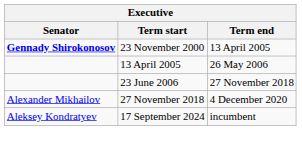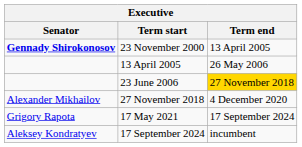 <table class="wikitable sortable">
 <tr>
 <th colspan=3>Executive</th>
 </tr>
 <tr>
 <th>Senator</th>
 <th>Term start</th>
 <th>Term end</th>
 </tr>
 <tr>
 <td><strong><a href='#'>Gennady Shirokonosov</a></strong></td>
 <td>23 November 2000</td>
 <td>13 April 2005</td>
 </tr>
 <tr>
 <td></td>
 <td>13 April 2005</td>
 <td>26 May 2006</td>
 </tr>
 <tr>
 <td></td>
 <td>23 June 2006</td>
-<td>27 November 2018</td>
+<td style="background: gold;">27 November 2018</td>
 </tr>
 <tr>
 <td><a href='#'>Alexander Mikhailov</a></td>
 <td>27 November 2018</td>
 <td>4 December 2020</td>
 </tr>
 <tr>
+<td><a href='#'>Grigory Rapota</a></td>
+<td>17 May 2021</td>
+<td>17 September 2024</td>
+</tr>
+<tr>
 <td><a href='#'>Aleksey Kondratyev</a></td>
 <td>17 September 2024</td>
 <td>incumbent</td>
 </tr>
 </table>
